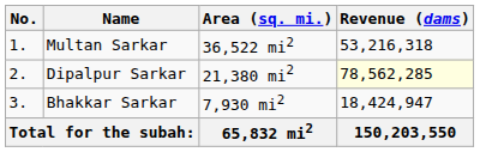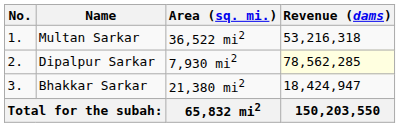 <table class="wikitable">
 <tr>
 <th>No.</th>
 <th>Name</th>
 <th>Area (<a href='#'>sq. mi.</a>)</th>
 <th>Revenue (<em><a href='#'>dams</a></em>)</th>
 </tr>
 <tr>
 <td>1.</td>
 <td>Multan Sarkar</td>
 <td>36,522 mi<sup>2</sup></td>
 <td>53,216,318</td>
 </tr>
 <tr>
 <td>2.</td>
 <td>Dipalpur Sarkar</td>
-<td>21,380 mi<sup>2</sup></td>
+<td>7,930 mi<sup>2</sup></td>
 <td style="background: lightyellow;">78,562,285</td>
 </tr>
 <tr>
 <td>3.</td>
 <td>Bhakkar Sarkar</td>
-<td>7,930 mi<sup>2</sup></td>
+<td>21,380 mi<sup>2</sup></td>
 <td>18,424,947</td>
 </tr>
 <tr>
 <th colspan="2">Total for the subah:</th>
 <th>65,832 mi<sup>2</sup></th>
 <th>150,203,550</th>
 </tr>
 </table>
